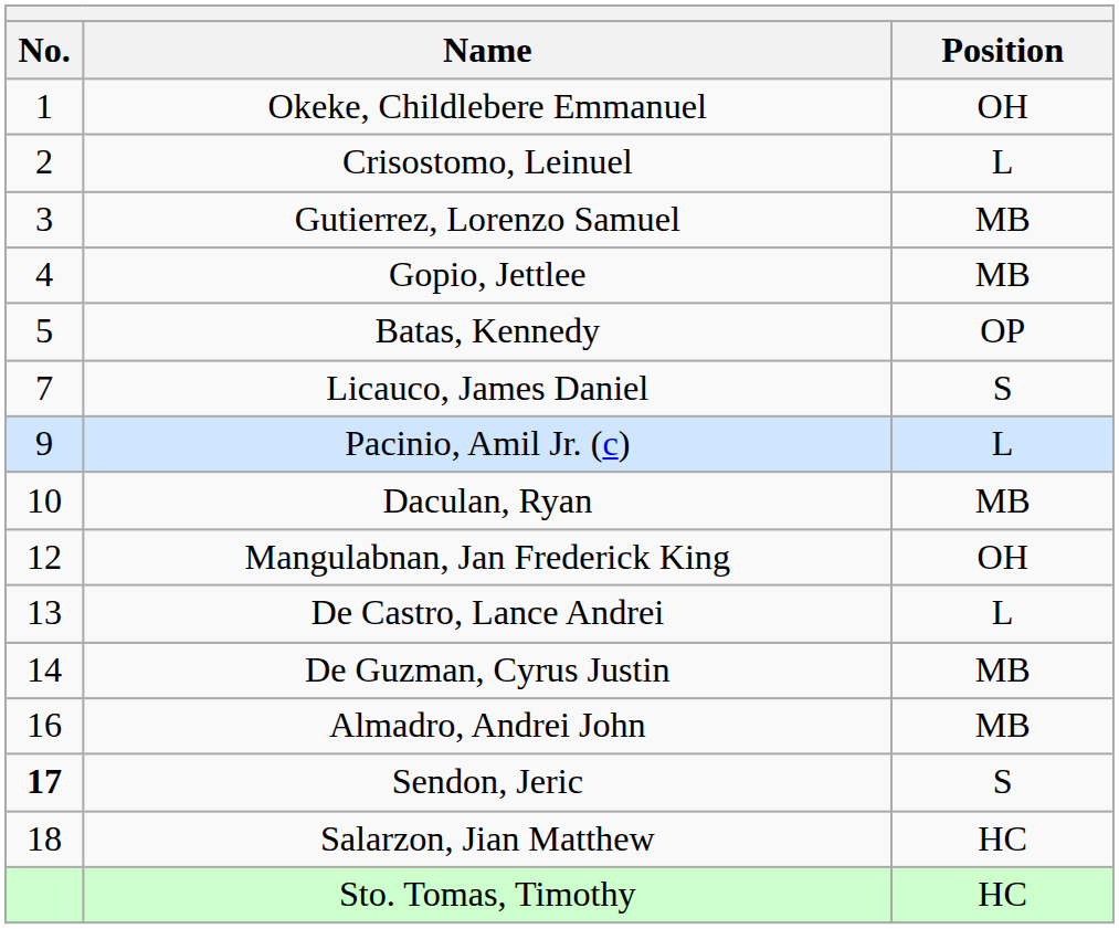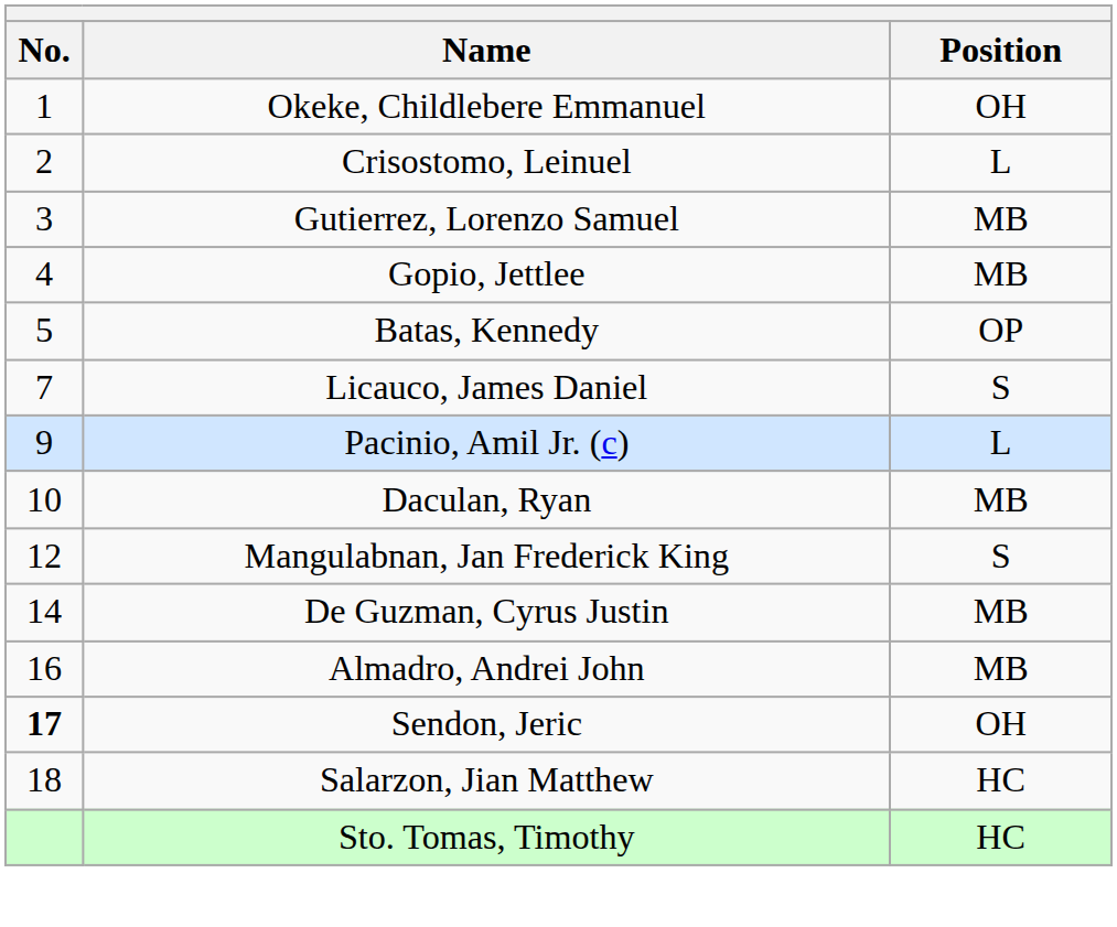 <table class="wikitable mw-collapsible mw-collapsed" style="text-align:center; width:500px; border:none">
 <tr>
 <th style="text-align:center" colspan="3"></th>
 </tr>
 <tr>
 <th style="width:7%">No.</th>
 <th>Name</th>
 <th style="width:20%">Position</th>
 </tr>
 <tr>
 <td>1</td>
 <td>Okeke, Childlebere Emmanuel</td>
 <td>OH</td>
 </tr>
 <tr>
 <td>2</td>
 <td>Crisostomo, Leinuel</td>
 <td>L</td>
 </tr>
 <tr>
 <td>3</td>
 <td>Gutierrez, Lorenzo Samuel</td>
 <td>MB</td>
 </tr>
 <tr>
 <td>4</td>
 <td>Gopio, Jettlee</td>
 <td>MB</td>
 </tr>
 <tr>
 <td>5</td>
 <td>Batas, Kennedy</td>
 <td>OP</td>
 </tr>
 <tr>
 <td>7</td>
 <td>Licauco, James Daniel</td>
 <td>S</td>
 </tr>
 <tr bgcolor=#D0E6FF>
 <td>9</td>
 <td>Pacinio, Amil Jr. (<a href='#'>c</a>)</td>
 <td>L</td>
 </tr>
 <tr>
 <td>10</td>
 <td>Daculan, Ryan</td>
 <td>MB</td>
 </tr>
 <tr>
 <td>12</td>
 <td>Mangulabnan, Jan Frederick King</td>
-<td>OH</td>
-</tr>
-<tr>
-<td>13</td>
-<td>De Castro, Lance Andrei</td>
-<td>L</td>
+<td>S</td>
 </tr>
 <tr>
 <td>14</td>
 <td>De Guzman, Cyrus Justin</td>
 <td>MB</td>
 </tr>
 <tr>
 <td>16</td>
 <td>Almadro, Andrei John</td>
 <td>MB</td>
 </tr>
 <tr>
 <td><strong>17</strong></td>
 <td>Sendon, Jeric</td>
-<td>S</td>
+<td>OH</td>
 </tr>
 <tr>
 <td>18</td>
 <td>Salarzon, Jian Matthew</td>
 <td>HC</td>
 </tr>
 <tr bgcolor=#CCFFCC>
 <td></td>
 <td>Sto. Tomas, Timothy</td>
 <td>HC</td>
 </tr>
 </table>
